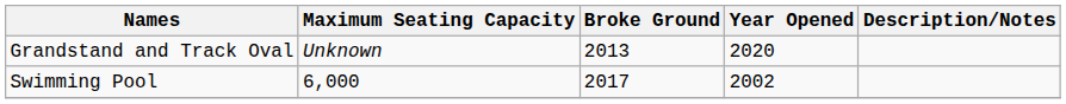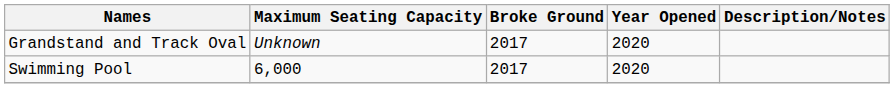 <table class="wikitable sortable">
 <tr>
 <th>Names</th>
 <th>Maximum Seating Capacity</th>
 <th>Broke Ground</th>
 <th>Year Opened</th>
 <th>Description/Notes</th>
 </tr>
 <tr>
 <td>Grandstand and Track Oval</td>
 <td><em>Unknown</em></td>
-<td>2013</td>
+<td>2017</td>
 <td>2020</td>
 <td></td>
 </tr>
 <tr>
 <td>Swimming Pool</td>
 <td>6,000</td>
 <td>2017</td>
-<td>2002</td>
+<td>2020</td>
 <td></td>
 </tr>
 <tr>
 </tr>
 </table>
